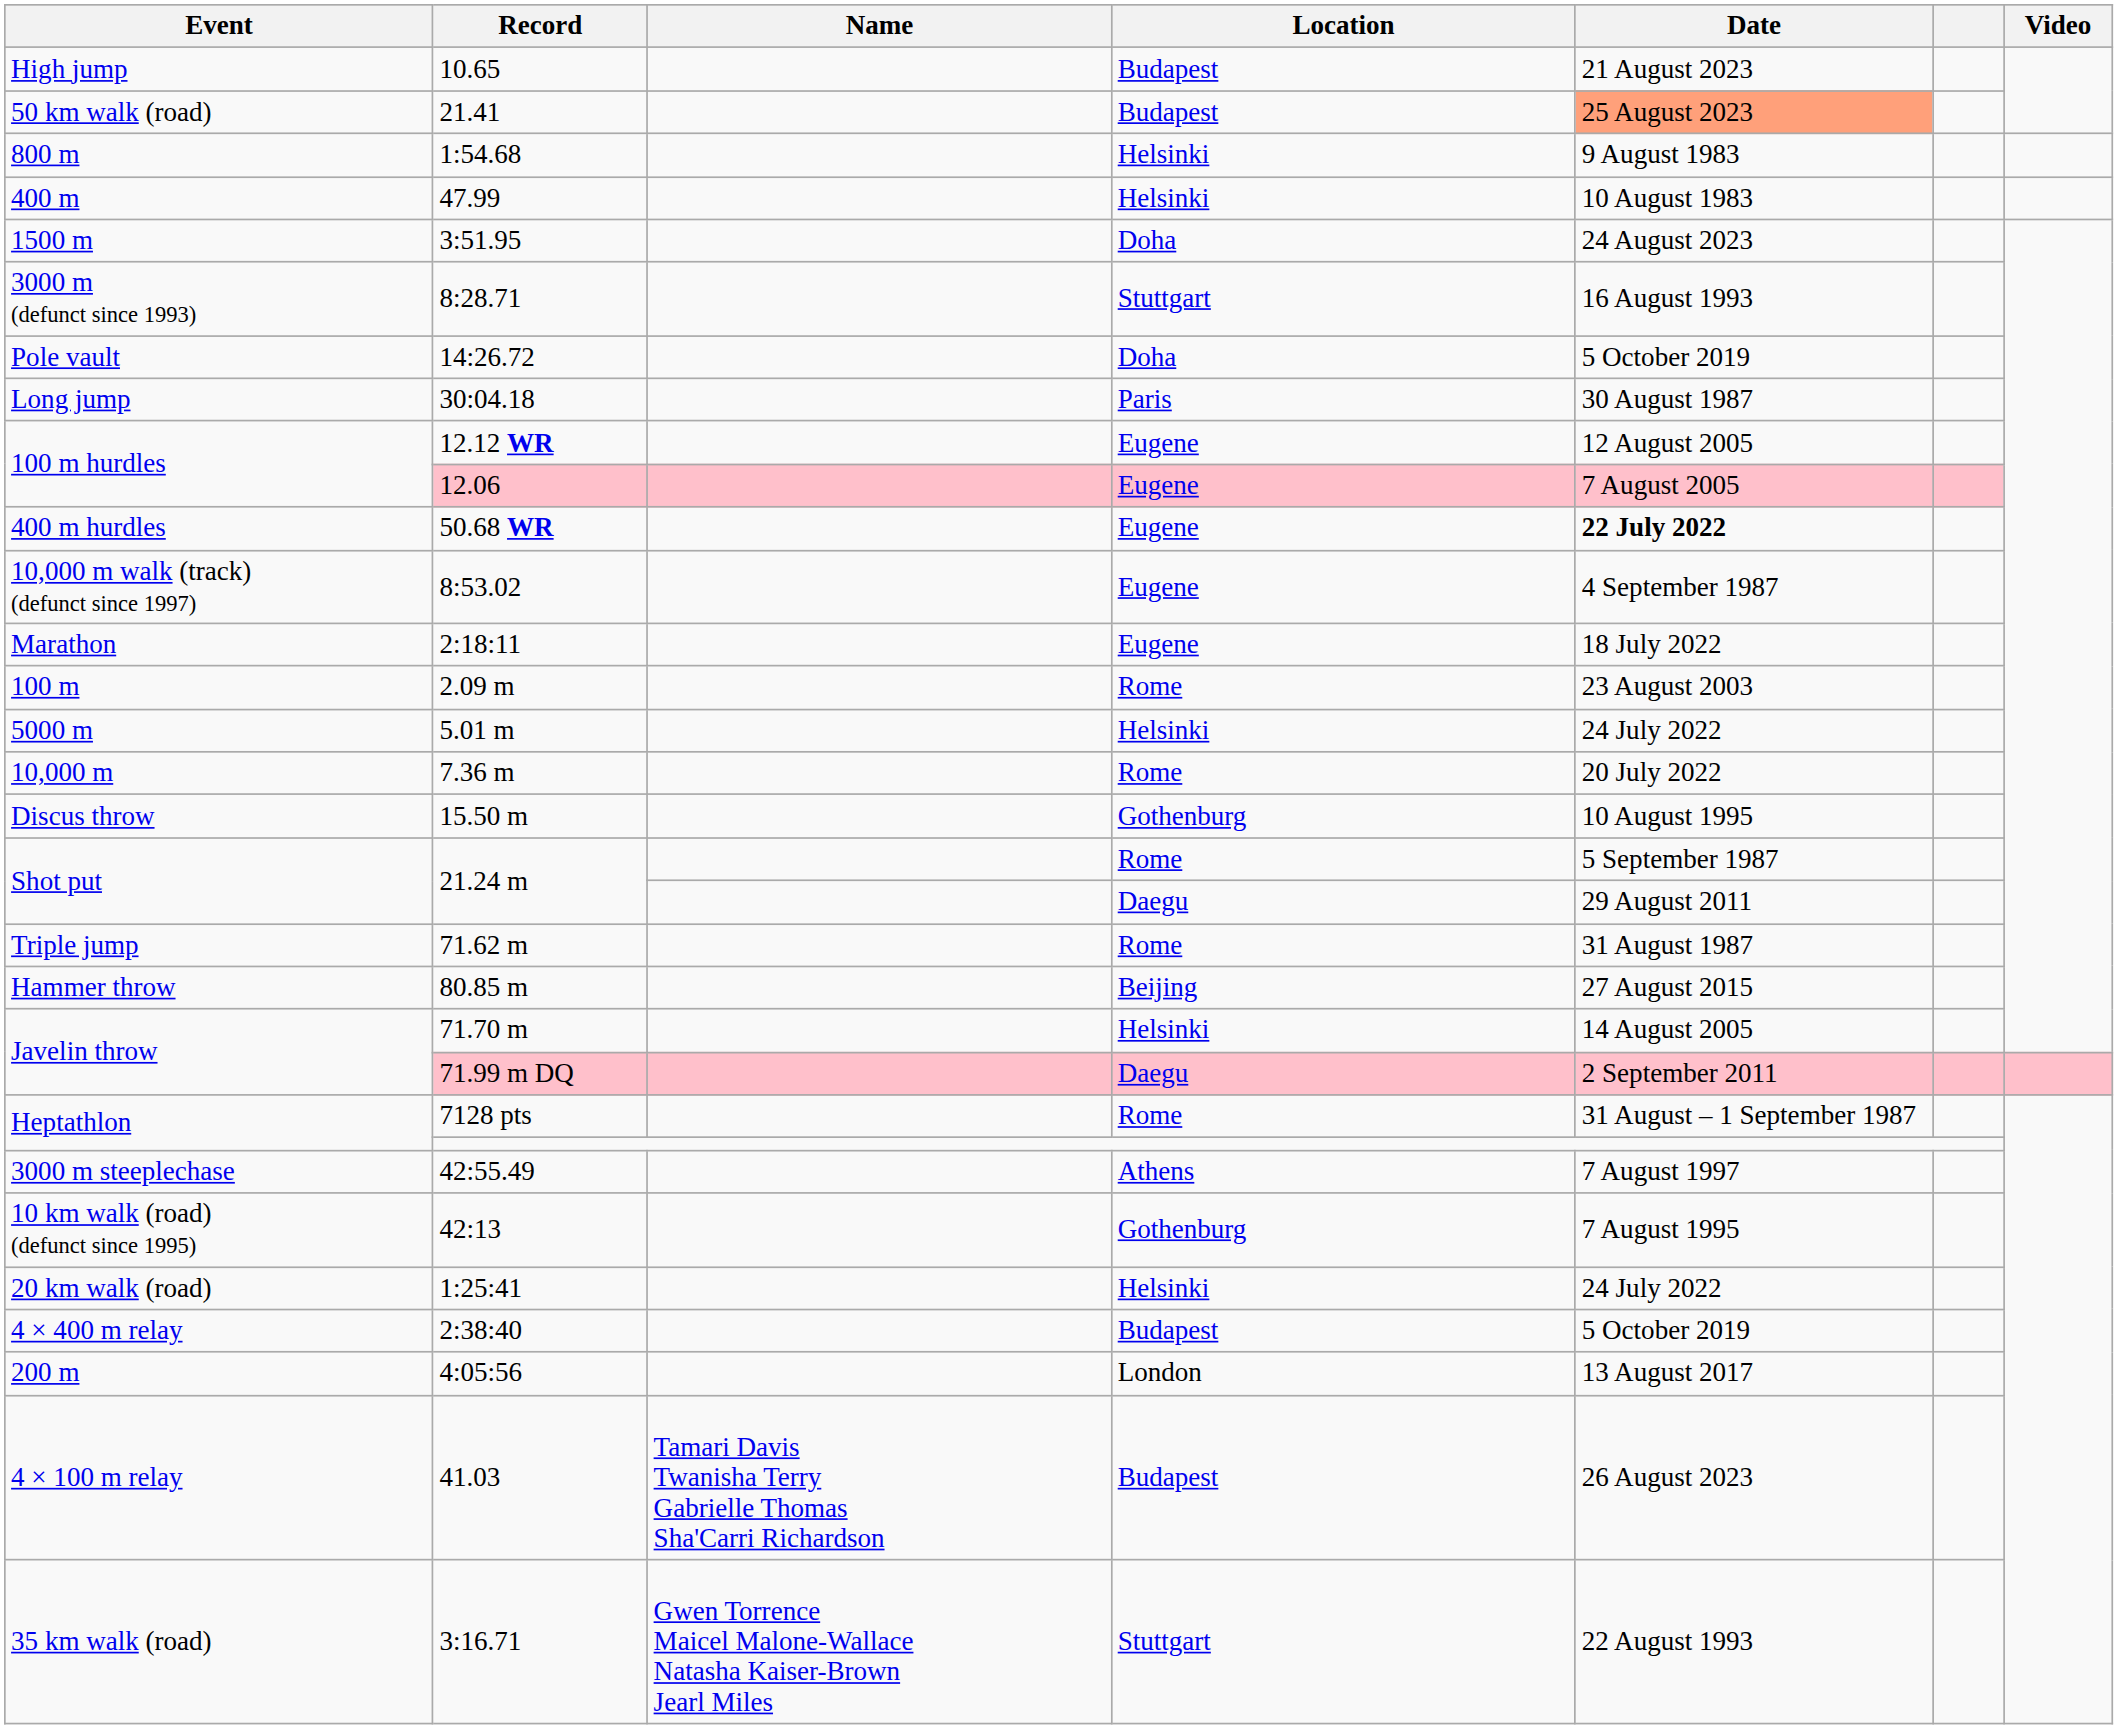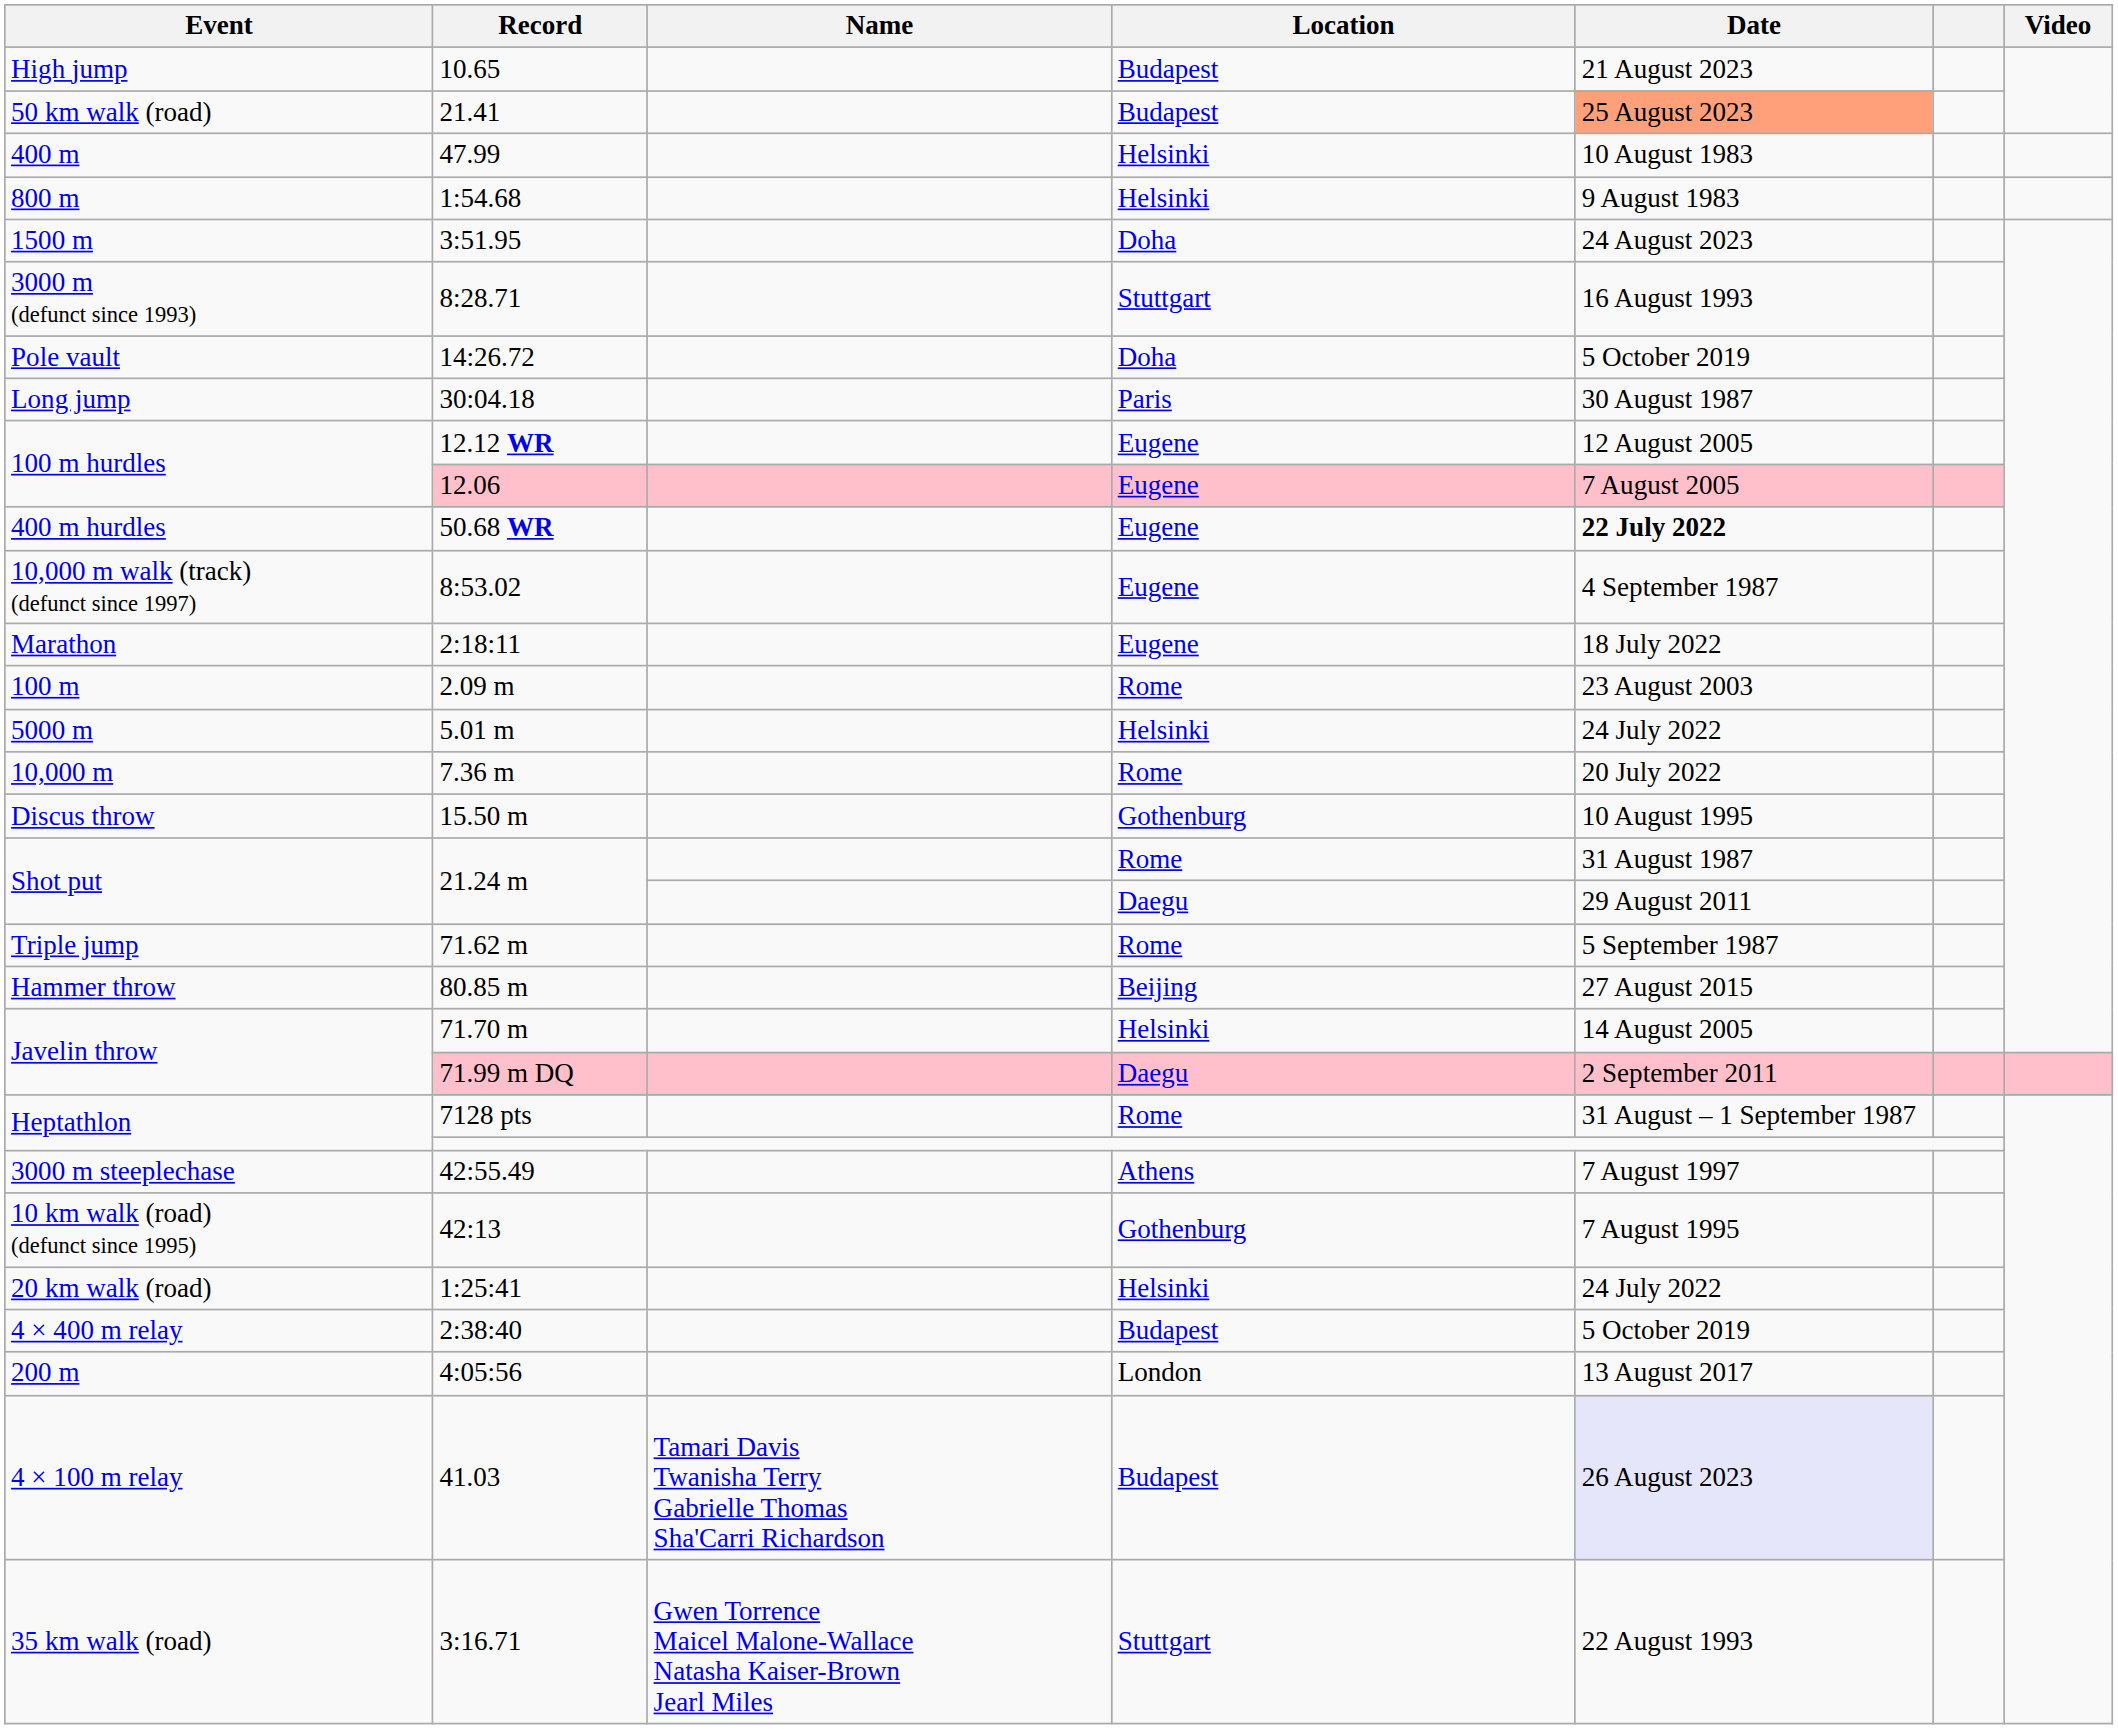 <table class="wikitable unsortable">
 <tr>
 <th width=12%>Event</th>
 <th width=6%>Record</th>
 <th width=13%>Name</th>
 <th width=13% sortable>Location</th>
 <th width=10%>Date</th>
 <th width=2%></th>
 <th width=2%>Video</th>
 </tr>
 <tr>
 <td><a href='#'>High jump</a></td>
 <td>10.65 </td>
 <td></td>
 <td> <a href='#'>Budapest</a></td>
 <td>21 August 2023</td>
 <td></td>
 </tr>
 <tr>
 <td><a href='#'>50 km walk</a> (road)</td>
 <td>21.41 </td>
 <td></td>
 <td> <a href='#'>Budapest</a></td>
 <td style="background: lightsalmon;">25 August 2023</td>
 <td></td>
 </tr>
 <tr>
+<td><a href='#'>400 m</a></td>
+<td>47.99 <em></em></td>
+<td></td>
+<td> <a href='#'>Helsinki</a></td>
+<td>10 August 1983</td>
+<td></td>
+<td></td>
+</tr>
+<tr>
 <td><a href='#'>800 m</a></td>
 <td>1:54.68</td>
 <td></td>
 <td> <a href='#'>Helsinki</a></td>
 <td>9 August 1983</td>
-<td></td>
-<td></td>
-</tr>
-<tr>
-<td><a href='#'>400 m</a></td>
-<td>47.99 <em></em></td>
-<td></td>
-<td> <a href='#'>Helsinki</a></td>
-<td>10 August 1983</td>
 <td></td>
 <td></td>
 </tr>
 <tr>
 <td><a href='#'>1500 m</a></td>
 <td>3:51.95</td>
 <td></td>
 <td> <a href='#'>Doha</a></td>
 <td>24 August 2023</td>
 <td></td>
 </tr>
 <tr>
 <td><a href='#'>3000 m</a><br><small>(defunct since 1993)</small></td>
 <td>8:28.71</td>
 <td></td>
 <td> <a href='#'>Stuttgart</a></td>
 <td>16 August 1993</td>
 <td></td>
 </tr>
 <tr>
 <td><a href='#'>Pole vault</a></td>
 <td>14:26.72</td>
 <td></td>
 <td> <a href='#'>Doha</a></td>
 <td>5 October 2019</td>
 <td></td>
 </tr>
 <tr>
 <td><a href='#'>Long jump</a></td>
 <td>30:04.18</td>
 <td></td>
 <td> <a href='#'>Paris</a></td>
 <td>30 August 1987</td>
 <td></td>
 </tr>
 <tr>
 <td rowspan="2"><a href='#'>100 m hurdles</a></td>
 <td>12.12 <strong><a href='#'>WR</a></strong></td>
 <td></td>
 <td> <a href='#'>Eugene</a></td>
 <td>12 August 2005</td>
 <td></td>
 </tr>
 <tr style="background:pink">
 <td>12.06 </td>
 <td></td>
 <td> <a href='#'>Eugene</a></td>
 <td>7 August 2005</td>
 <td></td>
 </tr>
 <tr>
 <td><a href='#'>400 m hurdles</a></td>
 <td>50.68 <strong><a href='#'>WR</a></strong></td>
 <td></td>
 <td> <a href='#'>Eugene</a></td>
 <td><strong>22 July 2022</strong></td>
 <td></td>
 </tr>
 <tr>
 <td><a href='#'>10,000 m walk</a> (track)<br><small>(defunct since 1997)</small></td>
 <td>8:53.02</td>
 <td></td>
 <td> <a href='#'>Eugene</a></td>
 <td>4 September 1987</td>
 <td></td>
 </tr>
 <tr>
 <td><a href='#'>Marathon</a></td>
 <td>2:18:11</td>
 <td></td>
 <td> <a href='#'>Eugene</a></td>
 <td>18 July 2022</td>
 <td></td>
 </tr>
 <tr>
 <td><a href='#'>100 m</a></td>
 <td>2.09 m </td>
 <td></td>
 <td> <a href='#'>Rome</a></td>
 <td>23 August 2003</td>
 <td></td>
 </tr>
 <tr>
 <td><a href='#'>5000 m</a></td>
 <td>5.01 m <em></em></td>
 <td></td>
 <td> <a href='#'>Helsinki</a></td>
 <td>24 July 2022</td>
 <td></td>
 </tr>
 <tr>
 <td><a href='#'>10,000 m</a></td>
 <td>7.36 m </td>
 <td></td>
 <td> <a href='#'>Rome</a></td>
 <td>20 July 2022</td>
 <td></td>
 </tr>
 <tr>
 <td><a href='#'>Discus throw</a></td>
 <td>15.50 m  <em></em></td>
 <td></td>
 <td> <a href='#'>Gothenburg</a></td>
 <td>10 August 1995</td>
 <td></td>
 </tr>
 <tr>
 <td rowspan=2><a href='#'>Shot put</a></td>
 <td rowspan=2>21.24 m</td>
 <td></td>
 <td> <a href='#'>Rome</a></td>
-<td>5 September 1987</td>
+<td>31 August 1987</td>
 <td></td>
 </tr>
 <tr>
 <td></td>
 <td> <a href='#'>Daegu</a></td>
 <td>29 August 2011</td>
 <td></td>
 </tr>
 <tr>
 <td><a href='#'>Triple jump</a></td>
 <td>71.62 m</td>
 <td></td>
 <td> <a href='#'>Rome</a></td>
-<td>31 August 1987</td>
+<td>5 September 1987</td>
 <td></td>
 </tr>
 <tr>
 <td><a href='#'>Hammer throw</a></td>
 <td>80.85 m</td>
 <td></td>
 <td> <a href='#'>Beijing</a></td>
 <td>27 August 2015</td>
 <td></td>
 </tr>
 <tr>
 <td rowspan=2><a href='#'>Javelin throw</a></td>
 <td>71.70 m</td>
 <td></td>
 <td> <a href='#'>Helsinki</a></td>
 <td>14 August 2005</td>
 <td></td>
 </tr>
 <tr style="background:pink">
 <td>71.99 m DQ</td>
 <td></td>
 <td> <a href='#'>Daegu</a></td>
 <td>2 September 2011</td>
 <td></td>
 <td></td>
 </tr>
 <tr>
 <td rowspan=2><a href='#'>Heptathlon</a></td>
 <td>7128 pts</td>
 <td></td>
 <td> <a href='#'>Rome</a></td>
 <td>31 August – 1 September 1987</td>
 <td></td>
 </tr>
 <tr>
 <td colspan=5></td>
 </tr>
 <tr>
 <td><a href='#'>3000 m steeplechase</a></td>
 <td>42:55.49</td>
 <td></td>
 <td> <a href='#'>Athens</a></td>
 <td>7 August 1997</td>
 <td></td>
 </tr>
 <tr>
 <td><a href='#'>10 km walk</a> (road)<br><small>(defunct since 1995)</small></td>
 <td>42:13</td>
 <td></td>
 <td> <a href='#'>Gothenburg</a></td>
 <td>7 August 1995</td>
 <td></td>
 </tr>
 <tr>
 <td><a href='#'>20 km walk</a> (road)</td>
 <td>1:25:41</td>
 <td></td>
 <td> <a href='#'>Helsinki</a></td>
 <td>24 July 2022</td>
 <td></td>
 </tr>
 <tr>
 <td><a href='#'>4 × 400 m relay</a></td>
 <td>2:38:40</td>
 <td></td>
 <td> <a href='#'>Budapest</a></td>
 <td>5 October 2019</td>
 <td></td>
 </tr>
 <tr>
 <td><a href='#'>200 m</a></td>
 <td>4:05:56 <em></em></td>
 <td></td>
 <td> London</td>
 <td>13 August 2017</td>
 <td></td>
 </tr>
 <tr>
 <td><a href='#'>4 × 100 m relay</a></td>
 <td>41.03</td>
 <td><br><a href='#'>Tamari Davis</a><br><a href='#'>Twanisha Terry</a><br><a href='#'>Gabrielle Thomas</a><br><a href='#'>Sha'Carri Richardson</a></td>
 <td> <a href='#'>Budapest</a></td>
-<td>26 August 2023</td>
+<td style="background: lavender;">26 August 2023</td>
 <td></td>
 </tr>
 <tr>
 <td><a href='#'>35 km walk</a> (road)</td>
 <td>3:16.71</td>
 <td><br><a href='#'>Gwen Torrence</a><br><a href='#'>Maicel Malone-Wallace</a><br><a href='#'>Natasha Kaiser-Brown</a><br><a href='#'>Jearl Miles</a></td>
 <td> <a href='#'>Stuttgart</a></td>
 <td>22 August 1993</td>
 <td></td>
 </tr>
 </table>
